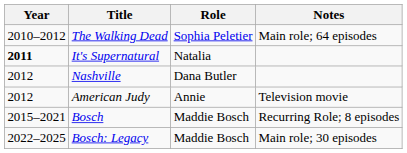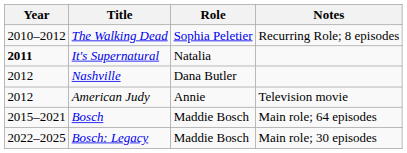 <table class="wikitable">
 <tr>
 <th>Year</th>
 <th>Title</th>
 <th>Role</th>
 <th class="unsortable">Notes</th>
 </tr>
 <tr>
 <td>2010–2012</td>
 <td><em><a href='#'>The Walking Dead</a></em></td>
 <td><a href='#'>Sophia Peletier</a></td>
-<td>Main role; 64 episodes</td>
+<td>Recurring Role; 8 episodes</td>
 </tr>
 <tr>
 <td><strong>2011</strong></td>
 <td><em><a href='#'>It's Supernatural</a></em></td>
 <td>Natalia</td>
 <td></td>
 </tr>
 <tr>
 <td>2012</td>
 <td><em><a href='#'>Nashville</a></em></td>
 <td>Dana Butler</td>
 <td></td>
 </tr>
 <tr>
 <td>2012</td>
 <td><em>American Judy</em></td>
 <td>Annie</td>
 <td>Television movie</td>
 </tr>
 <tr>
 <td>2015–2021</td>
 <td><em><a href='#'>Bosch</a></em></td>
 <td>Maddie Bosch</td>
-<td>Recurring Role; 8 episodes</td>
+<td>Main role; 64 episodes</td>
 </tr>
 <tr>
 <td>2022–2025</td>
 <td><em><a href='#'>Bosch: Legacy</a></em></td>
 <td>Maddie Bosch</td>
 <td>Main role; 30 episodes</td>
 </tr>
 </table>
